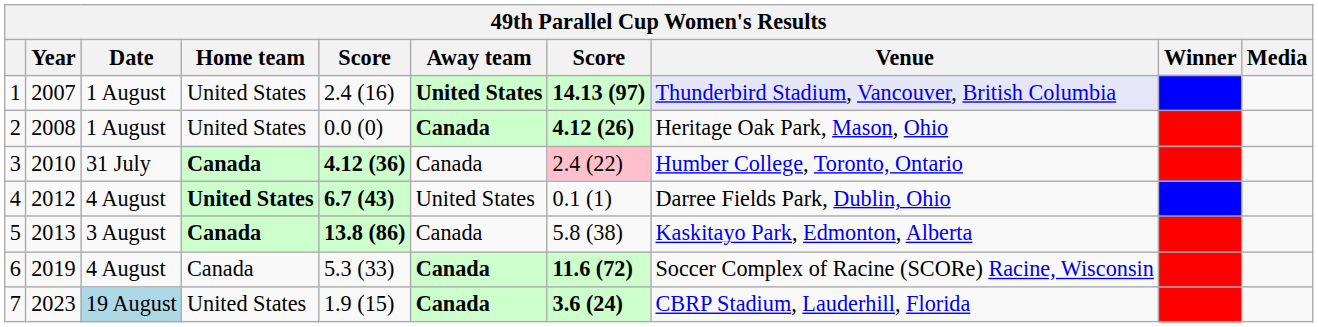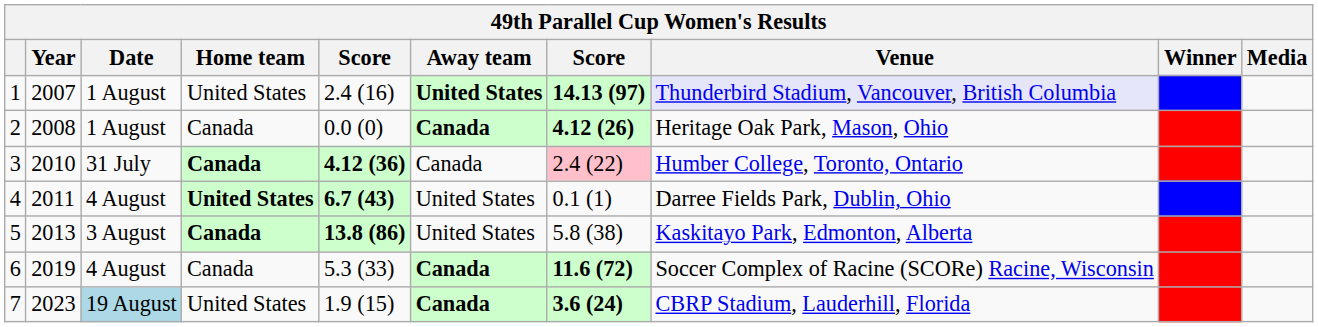 <table class="wikitable">
 <tr>
 <th colspan="10">49th Parallel Cup Women's Results</th>
 </tr>
 <tr>
 <th></th>
 <th>Year</th>
 <th>Date</th>
 <th>Home team</th>
 <th>Score</th>
 <th>Away team</th>
 <th>Score</th>
 <th>Venue</th>
 <th>Winner</th>
 <th>Media</th>
 </tr>
 <tr>
 <td>1</td>
 <td>2007</td>
 <td>1 August</td>
 <td> United States</td>
 <td>2.4 (16)</td>
 <td style="background:#ccffcc;"><strong> United States</strong></td>
 <td style="background:#ccffcc;"><strong>14.13 (97)</strong></td>
 <td style="background: lavender;"><a href='#'>Thunderbird Stadium</a>, <a href='#'>Vancouver</a>, <a href='#'>British Columbia</a></td>
 <td style="background:blue; text-align: center;" div></td>
 </tr>
 <tr>
 <td>2</td>
 <td>2008</td>
 <td>1 August</td>
-<td> United States</td>
+<td> Canada</td>
 <td>0.0 (0)</td>
 <td style="background:#ccffcc;"><strong> Canada</strong></td>
 <td style="background:#ccffcc;"><strong>4.12 (26)</strong></td>
 <td>Heritage Oak Park, <a href='#'>Mason</a>, <a href='#'>Ohio</a></td>
 <td style="background:red; text-align: center;" div></td>
 <td></td>
 </tr>
 <tr>
 <td>3</td>
 <td>2010</td>
 <td>31 July</td>
 <td style="background:#ccffcc;"><strong> Canada</strong></td>
 <td style="background:#ccffcc;"><strong>4.12 (36)</strong></td>
 <td> Canada</td>
 <td style="background: pink;">2.4 (22)</td>
 <td><a href='#'>Humber College</a>, <a href='#'>Toronto, Ontario</a></td>
 <td style="background:red; text-align: center;" div></td>
 <td></td>
 </tr>
 <tr>
 <td>4</td>
-<td>2012</td>
+<td>2011</td>
 <td>4 August</td>
 <td style="background:#ccffcc;"><strong> United States</strong></td>
 <td style="background:#ccffcc;"><strong>6.7 (43)</strong></td>
 <td> United States</td>
 <td>0.1 (1)</td>
 <td>Darree Fields Park, <a href='#'>Dublin, Ohio</a></td>
 <td style="background:blue; text-align: center;" div></td>
 <td></td>
 </tr>
 <tr>
 <td>5</td>
 <td>2013</td>
 <td>3 August</td>
 <td style="background:#ccffcc;"><strong> Canada</strong></td>
 <td style="background:#ccffcc;"><strong>13.8 (86)</strong></td>
-<td> Canada</td>
+<td> United States</td>
 <td>5.8 (38)</td>
 <td><a href='#'>Kaskitayo Park</a>, <a href='#'>Edmonton</a>, <a href='#'>Alberta</a></td>
 <td style="background:red; text-align: center;" div></td>
 <td></td>
 </tr>
 <tr>
 <td>6</td>
 <td>2019</td>
 <td>4 August</td>
 <td> Canada</td>
 <td>5.3 (33)</td>
 <td style="background:#ccffcc;"><strong> Canada</strong></td>
 <td style="background:#ccffcc;"><strong>11.6 (72)</strong></td>
 <td>Soccer Complex of Racine (SCORe) <a href='#'>Racine, Wisconsin</a></td>
 <td style="background:red; text-align: center;" div></td>
 <td></td>
 </tr>
 <tr>
 <td>7</td>
 <td>2023</td>
 <td style="background: lightblue;">19 August</td>
 <td> United States</td>
 <td>1.9 (15)</td>
 <td style="background:#ccffcc;"><strong> Canada</strong></td>
 <td style="background:#ccffcc;"><strong>3.6 (24)</strong></td>
 <td><a href='#'>CBRP Stadium</a>, <a href='#'>Lauderhill</a>, <a href='#'>Florida</a></td>
 <td style="background:red; text-align: center;" div></td>
 <td></td>
 </tr>
 </table>
